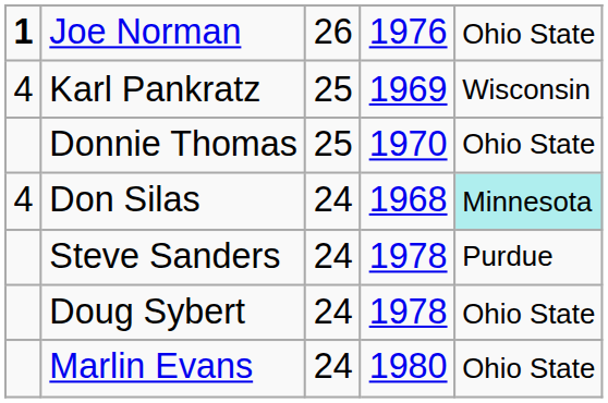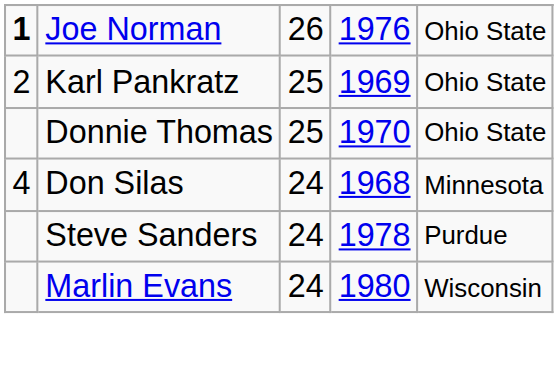 <table class="wikitable">
 <tr>
 </tr>
 <tr>
 <td><strong>1</strong></td>
 <td><a href='#'>Joe Norman</a></td>
 <td>26</td>
 <td><a href='#'>1976</a></td>
 <td style="font-size:80%;">Ohio State</td>
 </tr>
 <tr>
-<td>4</td>
+<td>2</td>
 <td>Karl Pankratz</td>
 <td>25</td>
 <td><a href='#'>1969</a></td>
-<td style="font-size:80%;">Wisconsin</td>
+<td style="font-size:80%;">Ohio State</td>
 </tr>
 <tr>
 <td></td>
 <td>Donnie Thomas</td>
 <td>25</td>
 <td><a href='#'>1970</a></td>
 <td style="font-size:80%;">Ohio State</td>
 </tr>
 <tr>
 <td>4</td>
 <td>Don Silas</td>
 <td>24</td>
 <td><a href='#'>1968</a></td>
-<td style="background: paleturquoise; font-size:80%;">Minnesota</td>
+<td style="font-size:80%;">Minnesota</td>
 </tr>
 <tr>
 <td></td>
 <td>Steve Sanders</td>
 <td>24</td>
 <td><a href='#'>1978</a></td>
 <td style="font-size:80%;">Purdue</td>
 </tr>
 <tr>
 <td></td>
-<td>Doug Sybert</td>
-<td>24</td>
-<td><a href='#'>1978</a></td>
-<td style="font-size:80%;">Ohio State</td>
-</tr>
-<tr>
-<td></td>
 <td><a href='#'>Marlin Evans</a></td>
 <td>24</td>
 <td><a href='#'>1980</a></td>
-<td style="font-size:80%;">Ohio State</td>
+<td style="font-size:80%;">Wisconsin</td>
 </tr>
 </table>
